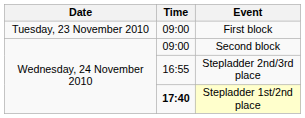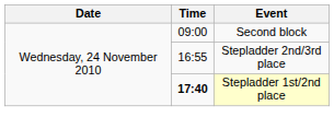 <table class = "wikitable" style="text-align:center;">
 <tr>
 <th width=220>Date</th>
 <th width=50>Time</th>
 <th width=150>Event</th>
-</tr>
-<tr>
-<td>Tuesday, 23 November 2010</td>
-<td>09:00</td>
-<td>First block</td>
 </tr>
 <tr>
 <td rowspan=3>Wednesday, 24 November 2010</td>
 <td>09:00</td>
 <td>Second block</td>
 </tr>
 <tr>
 <td>16:55</td>
 <td>Stepladder 2nd/3rd place</td>
 </tr>
 <tr>
 <td><strong>17:40</strong></td>
 <td bgcolor=ffffcc>Stepladder 1st/2nd place</td>
 </tr>
 </table>
